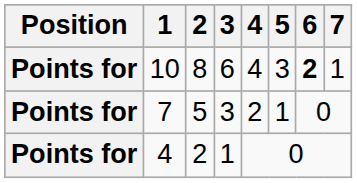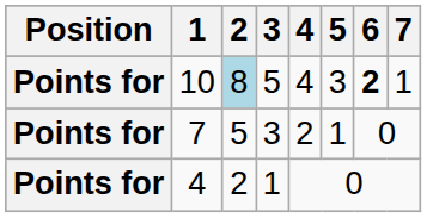 <table class="wikitable floatleft" style="text-align: center">
 <tr>
 <th scope="col">Position</th>
 <th scope="col">1</th>
 <th scope="col">2</th>
 <th scope="col">3</th>
 <th scope="col">4</th>
 <th scope="col">5</th>
 <th scope="col">6</th>
 <th scope="col">7</th>
 </tr>
 <tr>
 <th scope="row">Points for </th>
 <td>10</td>
-<td>8</td>
-<td>6</td>
+<td style="background: lightblue;">8</td>
+<td>5</td>
 <td>4</td>
 <td>3</td>
 <td><strong>2</strong></td>
 <td>1</td>
 </tr>
 <tr>
 <th scope="row">Points for </th>
 <td>7</td>
 <td>5</td>
 <td>3</td>
 <td>2</td>
 <td>1</td>
 <td colspan=2>0</td>
 </tr>
 <tr>
 <th scope="row">Points for </th>
 <td>4</td>
 <td>2</td>
 <td>1</td>
 <td colspan=4>0</td>
 </tr>
 </table>
